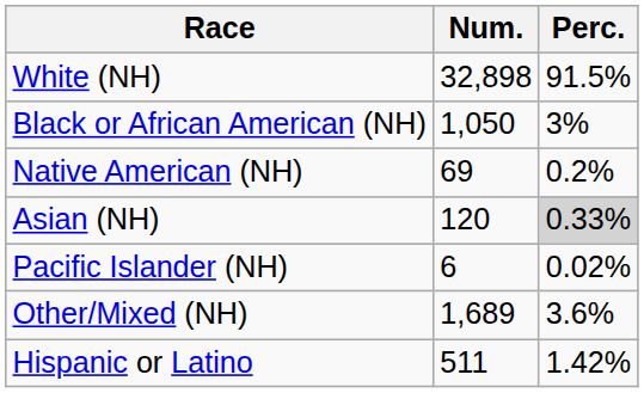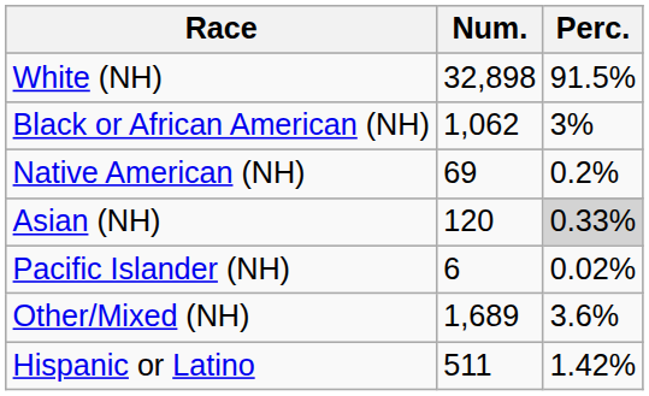 <table class="wikitable">
 <tr>
 <th>Race</th>
 <th>Num.</th>
 <th>Perc.</th>
 </tr>
 <tr>
 <td><a href='#'>White</a> (NH)</td>
 <td>32,898</td>
 <td>91.5%</td>
 </tr>
 <tr>
 <td><a href='#'>Black or African American</a> (NH)</td>
-<td>1,050</td>
+<td>1,062</td>
 <td>3%</td>
 </tr>
 <tr>
 <td><a href='#'>Native American</a> (NH)</td>
 <td>69</td>
 <td>0.2%</td>
 </tr>
 <tr>
 <td><a href='#'>Asian</a> (NH)</td>
 <td>120</td>
 <td style="background: lightgrey;">0.33%</td>
 </tr>
 <tr>
 <td><a href='#'>Pacific Islander</a> (NH)</td>
 <td>6</td>
 <td>0.02%</td>
 </tr>
 <tr>
 <td><a href='#'>Other/Mixed</a> (NH)</td>
 <td>1,689</td>
 <td>3.6%</td>
 </tr>
 <tr>
 <td><a href='#'>Hispanic</a> or <a href='#'>Latino</a></td>
 <td>511</td>
 <td>1.42%</td>
 </tr>
 </table>
